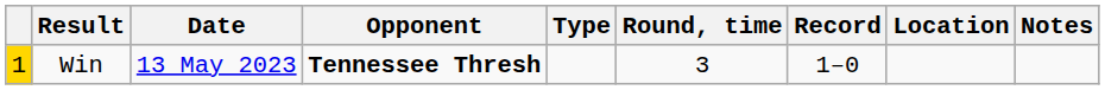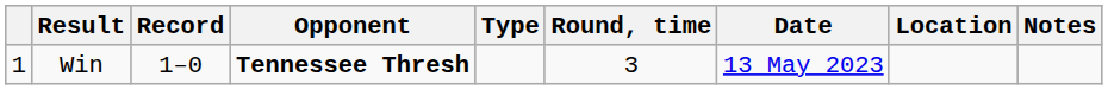 <table class="wikitable" style="text-align:center">
 <tr>
 <th></th>
 <th>Result</th>
-<th>Date</th>
+<th>Record</th>
 <th>Opponent</th>
 <th>Type</th>
 <th>Round, time</th>
-<th>Record</th>
+<th>Date</th>
 <th>Location</th>
 <th>Notes</th>
 </tr>
 <tr>
-<td style="background: gold;">1</td>
+<td>1</td>
 <td>Win</td>
-<td><a href='#'>13 May 2023</a></td>
+<td>1–0</td>
 <td style="text-align:left;"><strong>Tennessee Thresh</strong></td>
 <td></td>
 <td>3</td>
-<td>1–0</td>
+<td><a href='#'>13 May 2023</a></td>
 <td style="text-align:left;"></td>
 <td style="text-align:left;"></td>
 </tr>
 </table>
